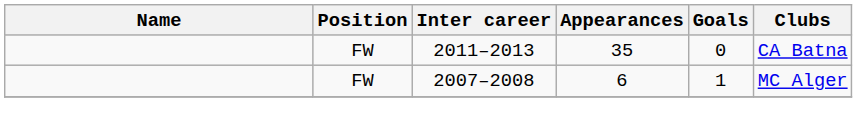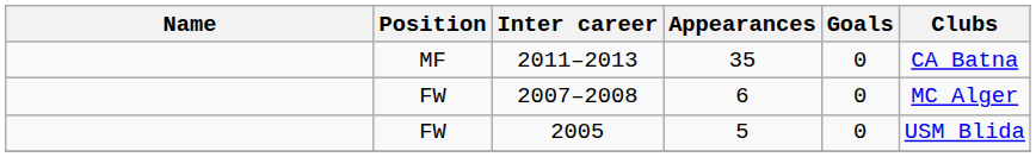 <table class="wikitable sortable" style="text-align: center;">
 <tr>
 <th style="width:16em">Name</th>
 <th>Position</th>
 <th>Inter career</th>
 <th>Appearances</th>
 <th>Goals</th>
 <th>Clubs</th>
 </tr>
 <tr>
 <td align="left"></td>
-<td>FW</td>
+<td>MF</td>
 <td>2011–2013</td>
 <td>35</td>
 <td>0</td>
 <td><a href='#'>CA Batna</a></td>
 </tr>
 <tr>
 <td align="left"></td>
 <td>FW</td>
 <td>2007–2008</td>
 <td>6</td>
-<td>1</td>
+<td>0</td>
 <td><a href='#'>MC Alger</a></td>
+</tr>
+<tr>
+<td align="left"></td>
+<td>FW</td>
+<td>2005</td>
+<td>5</td>
+<td>0</td>
+<td><a href='#'>USM Blida</a></td>
 </tr>
 <tr>
 </tr>
 </table>
